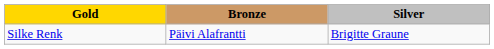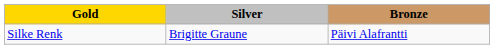 <table class="wikitable" style="text-align:left">
 <tr align="center">
 <td width=200 bgcolor=gold><strong>Gold</strong></td>
+<td width=200 bgcolor=silver><strong>Silver</strong></td>
 <td width=200 bgcolor=CC9966><strong>Bronze</strong></td>
-<td width=200 bgcolor=silver><strong>Silver</strong></td>
 </tr>
 <tr>
 <td><a href='#'>Silke Renk</a><br><em></em></td>
+<td><a href='#'>Brigitte Graune</a><br><em></em></td>
 <td><a href='#'>Päivi Alafrantti</a><br><em></em></td>
-<td><a href='#'>Brigitte Graune</a><br><em></em></td>
 </tr>
 </table>
